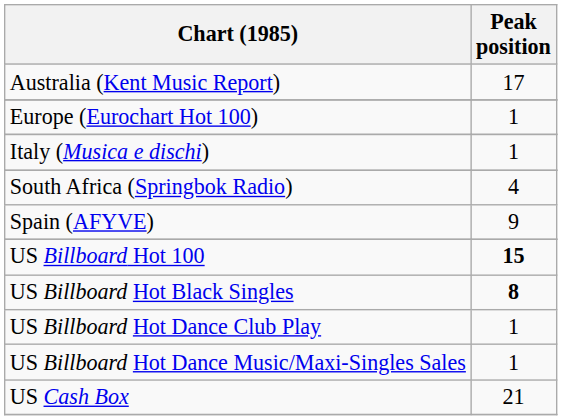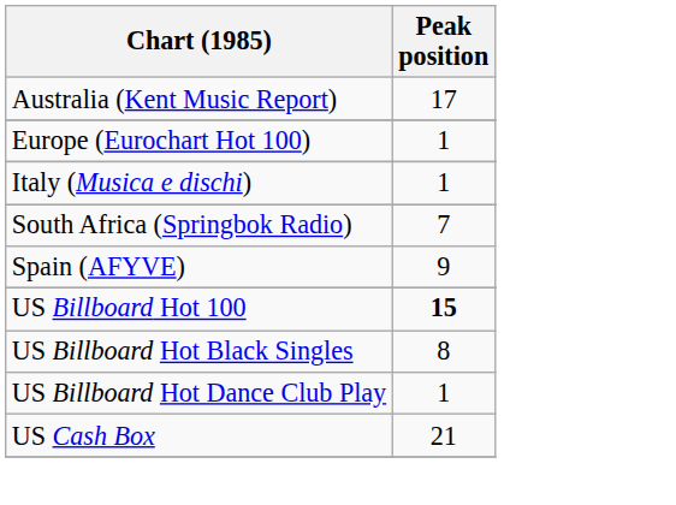 <table class="wikitable sortable">
 <tr>
 <th>Chart (1985)</th>
 <th>Peak<br>position</th>
 </tr>
 <tr>
 <td>Australia (<a href='#'>Kent Music Report</a>)</td>
 <td align="center">17</td>
 </tr>
 <tr>
 </tr>
 <tr>
 </tr>
 <tr>
 </tr>
 <tr>
 <td>Europe (<a href='#'>Eurochart Hot 100</a>)</td>
 <td align="center">1</td>
 </tr>
 <tr>
 </tr>
 <tr>
 </tr>
 <tr>
 <td>Italy (<em><a href='#'>Musica e dischi</a></em>)</td>
 <td align="center">1</td>
 </tr>
 <tr>
 </tr>
 <tr>
 </tr>
 <tr>
 </tr>
 <tr>
 </tr>
 <tr>
 <td>South Africa (<a href='#'>Springbok Radio</a>)</td>
-<td align="center">4</td>
+<td align="center">7</td>
 </tr>
 <tr>
 <td>Spain (<a href='#'>AFYVE</a>)</td>
 <td align="center">9</td>
 </tr>
 <tr>
 </tr>
 <tr>
 </tr>
 <tr>
 </tr>
 <tr>
 <td>US <a href='#'><em>Billboard</em> Hot 100</a></td>
 <td align="center"><strong>15</strong></td>
 </tr>
 <tr>
 <td>US <em>Billboard</em> <a href='#'>Hot Black Singles</a></td>
-<td align="center"><strong>8</strong></td>
+<td align="center">8</td>
 </tr>
 <tr>
 <td>US <em>Billboard</em> <a href='#'>Hot Dance Club Play</a></td>
-<td align="center">1</td>
-</tr>
-<tr>
-<td>US <em>Billboard</em> <a href='#'>Hot Dance Music/Maxi-Singles Sales</a></td>
 <td align="center">1</td>
 </tr>
 <tr>
 <td>US <em><a href='#'>Cash Box</a></em></td>
 <td align="center">21</td>
 </tr>
 <tr>
 </tr>
 </table>
